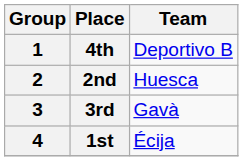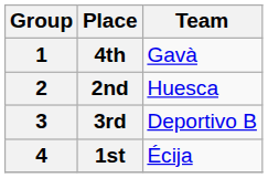 <table class="wikitable">
 <tr>
 <th>Group</th>
 <th>Place</th>
 <th>Team</th>
 </tr>
 <tr>
 <th>1</th>
 <th>4th</th>
-<td><a href='#'>Deportivo B</a></td>
+<td><a href='#'>Gavà</a></td>
 </tr>
 <tr>
 <th>2</th>
 <th>2nd</th>
 <td><a href='#'>Huesca</a></td>
 </tr>
 <tr>
 <th>3</th>
 <th>3rd</th>
-<td><a href='#'>Gavà</a></td>
+<td><a href='#'>Deportivo B</a></td>
 </tr>
 <tr>
 <th>4</th>
 <th>1st</th>
 <td><a href='#'>Écija</a></td>
 </tr>
 <tr>
 </tr>
 </table>
